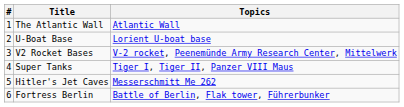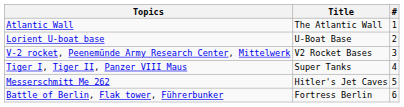 <table class="wikitable sortable">
 <tr>
+<th>Topics</th>
+<th>Title</th>
 <th>#</th>
-<th>Title</th>
-<th>Topics</th>
 </tr>
 <tr>
+<td><a href='#'>Atlantic Wall</a></td>
+<td>The Atlantic Wall</td>
 <td>1</td>
-<td>The Atlantic Wall</td>
-<td><a href='#'>Atlantic Wall</a></td>
 </tr>
 <tr>
+<td><a href='#'>Lorient U-boat base</a></td>
+<td>U-Boat Base</td>
 <td>2</td>
-<td>U-Boat Base</td>
-<td><a href='#'>Lorient U-boat base</a></td>
 </tr>
 <tr>
+<td><a href='#'>V-2 rocket</a>, <a href='#'>Peenemünde Army Research Center</a>, <a href='#'>Mittelwerk</a></td>
+<td>V2 Rocket Bases</td>
 <td>3</td>
-<td>V2 Rocket Bases</td>
-<td><a href='#'>V-2 rocket</a>, <a href='#'>Peenemünde Army Research Center</a>, <a href='#'>Mittelwerk</a></td>
 </tr>
 <tr>
+<td><a href='#'>Tiger I</a>, <a href='#'>Tiger II</a>, <a href='#'>Panzer VIII Maus</a></td>
+<td>Super Tanks</td>
 <td>4</td>
-<td>Super Tanks</td>
-<td><a href='#'>Tiger I</a>, <a href='#'>Tiger II</a>, <a href='#'>Panzer VIII Maus</a></td>
 </tr>
 <tr>
+<td><a href='#'>Messerschmitt Me 262</a></td>
+<td>Hitler's Jet Caves</td>
 <td>5</td>
-<td>Hitler's Jet Caves</td>
-<td><a href='#'>Messerschmitt Me 262</a></td>
 </tr>
 <tr>
+<td><a href='#'>Battle of Berlin</a>, <a href='#'>Flak tower</a>, <a href='#'>Führerbunker</a></td>
+<td>Fortress Berlin</td>
 <td>6</td>
-<td>Fortress Berlin</td>
-<td><a href='#'>Battle of Berlin</a>, <a href='#'>Flak tower</a>, <a href='#'>Führerbunker</a></td>
 </tr>
 </table>
